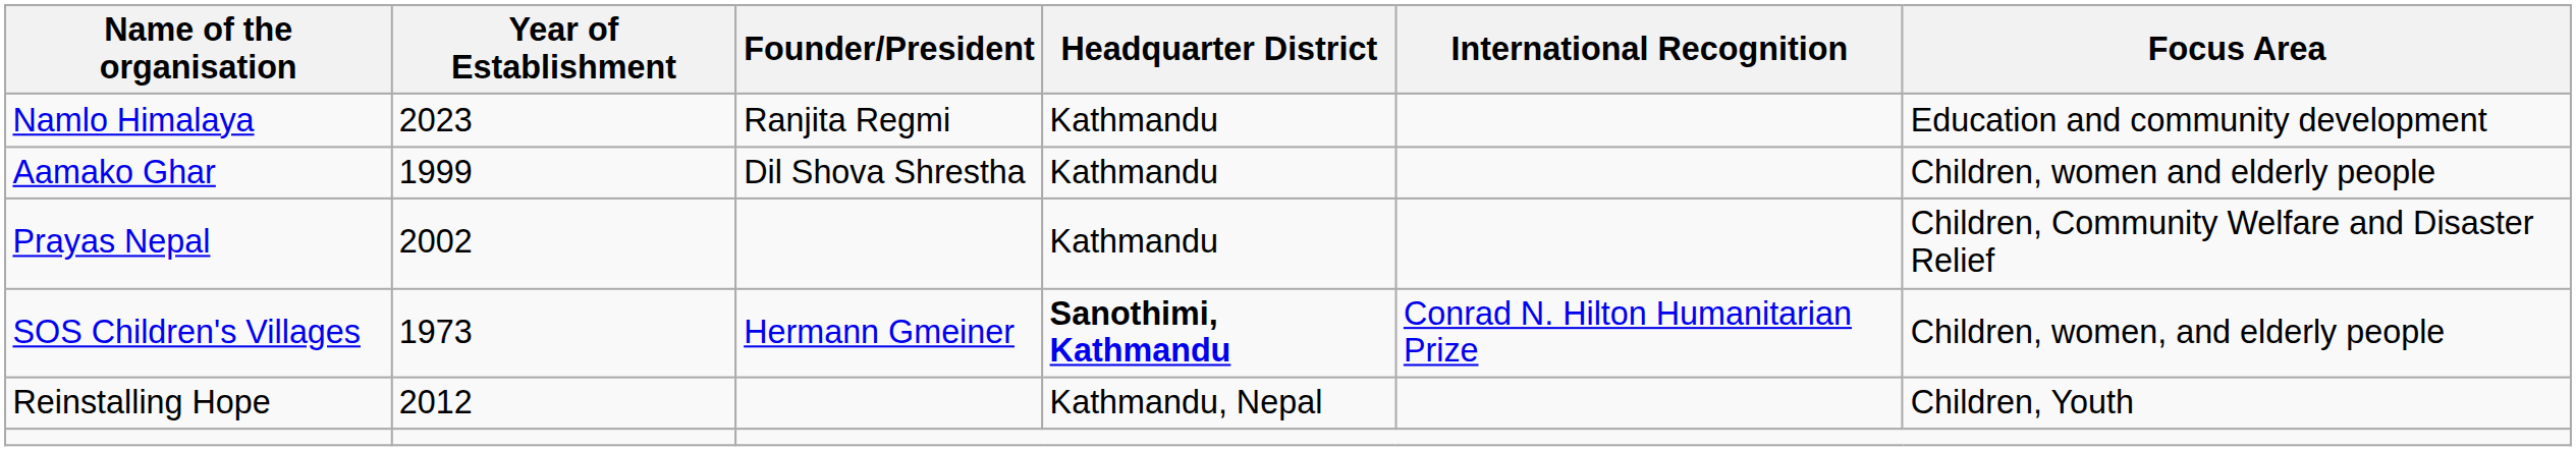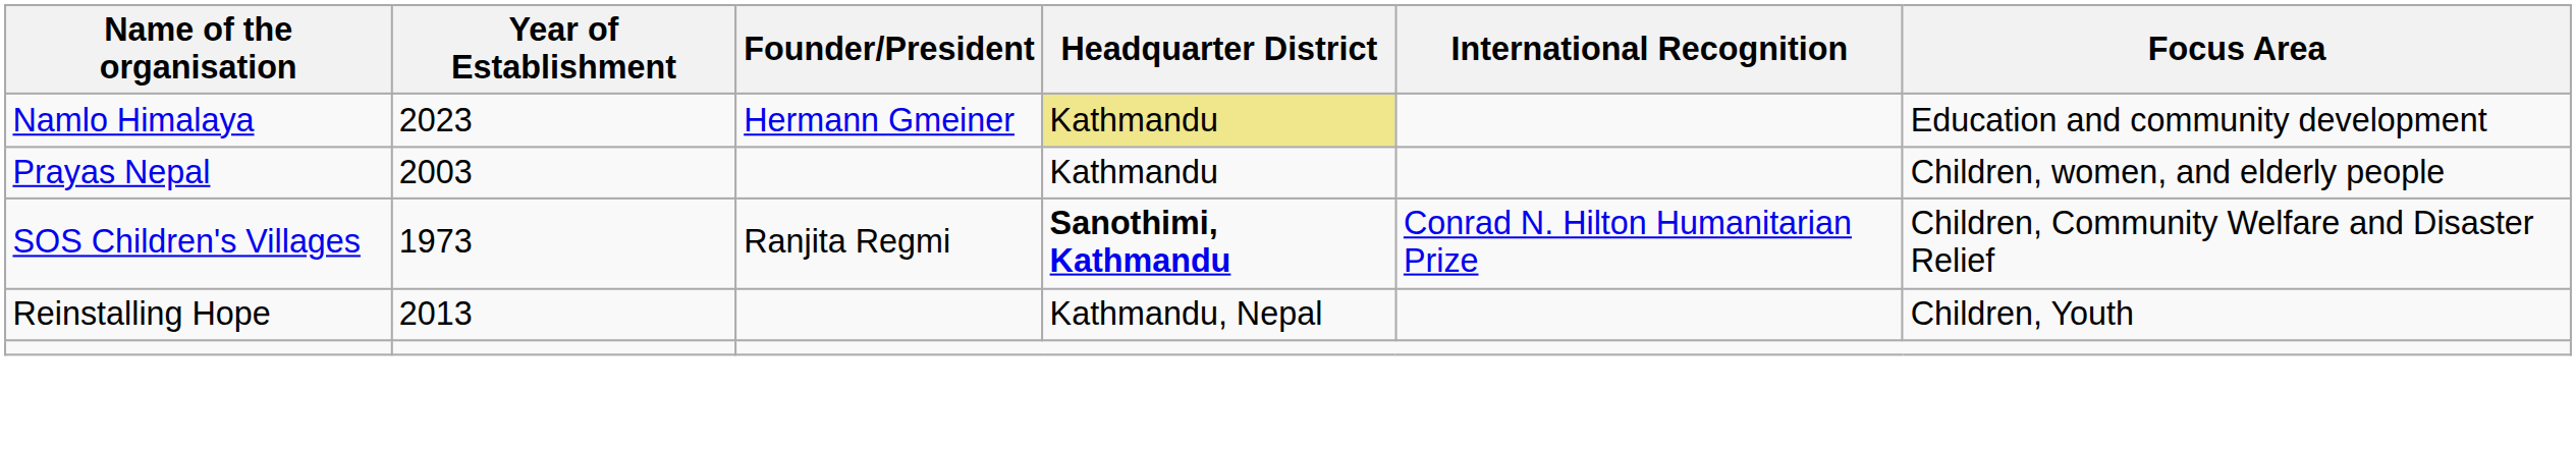 <table class="wikitable">
 <tr>
 <th>Name of the organisation</th>
 <th>Year of Establishment</th>
 <th>Founder/President</th>
 <th>Headquarter District</th>
 <th>International Recognition</th>
 <th>Focus Area</th>
 </tr>
 <tr>
 <td><a href='#'>Namlo Himalaya</a></td>
 <td>2023</td>
-<td>Ranjita Regmi</td>
-<td>Kathmandu</td>
+<td><a href='#'>Hermann Gmeiner</a></td>
+<td style="background: khaki;">Kathmandu</td>
 <td></td>
 <td>Education and community development</td>
 </tr>
 <tr>
-<td><a href='#'>Aamako Ghar</a></td>
-<td>1999</td>
-<td>Dil Shova Shrestha</td>
-<td>Kathmandu</td>
-<td></td>
-<td>Children, women and elderly people</td>
-</tr>
-<tr>
 <td><a href='#'>Prayas Nepal</a></td>
-<td>2002</td>
+<td>2003</td>
 <td></td>
 <td>Kathmandu</td>
 <td></td>
-<td>Children, Community Welfare and Disaster Relief</td>
+<td>Children, women, and elderly people</td>
 </tr>
 <tr>
 <td><a href='#'>SOS Children's Villages</a></td>
 <td>1973</td>
-<td><a href='#'>Hermann Gmeiner</a></td>
+<td>Ranjita Regmi</td>
 <td><strong>Sanothimi, <a href='#'>Kathmandu</a></strong></td>
 <td><a href='#'>Conrad N. Hilton Humanitarian Prize</a></td>
-<td>Children, women, and elderly people</td>
+<td>Children, Community Welfare and Disaster Relief</td>
 </tr>
 <tr>
 <td>Reinstalling Hope</td>
-<td>2012</td>
+<td>2013</td>
 <td></td>
 <td>Kathmandu, Nepal</td>
 <td></td>
 <td>Children, Youth</td>
 </tr>
 <tr>
 <td></td>
 <td></td>
 </tr>
 </table>
